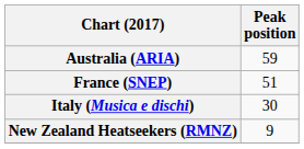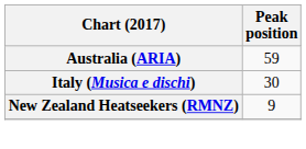 <table class="wikitable sortable plainrowheaders" style="text-align:center">
 <tr>
 <th scope="col">Chart (2017)</th>
 <th scope="col">Peak<br> position</th>
 </tr>
 <tr>
 <th scope="row">Australia (<a href='#'>ARIA</a>)</th>
 <td>59</td>
-</tr>
-<tr>
-<th scope="row">France (<a href='#'>SNEP</a>)</th>
-<td>51</td>
 </tr>
 <tr>
 <th scope="row">Italy (<em><a href='#'>Musica e dischi</a></em>)</th>
 <td>30</td>
 </tr>
 <tr>
 <th scope="row">New Zealand Heatseekers (<a href='#'>RMNZ</a>)</th>
 <td>9</td>
 </tr>
 <tr>
 </tr>
 <tr>
 </tr>
 <tr>
 </tr>
 <tr>
 </tr>
 </table>
